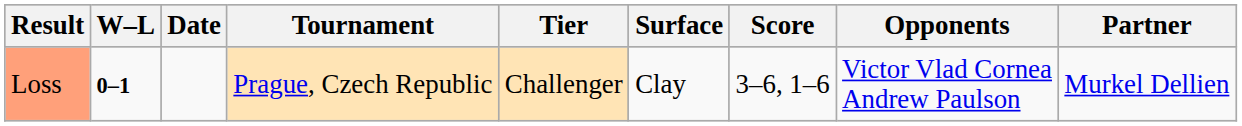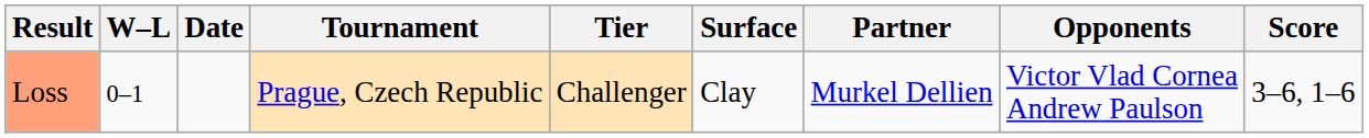 <table class="wikitable">
 <tr>
 <th>Result</th>
 <th class="unsortable">W–L</th>
 <th>Date</th>
 <th>Tournament</th>
 <th>Tier</th>
 <th>Surface</th>
+<th>Partner</th>
+<th>Opponents</th>
 <th class="unsortable">Score</th>
-<th>Opponents</th>
-<th>Partner</th>
 </tr>
 <tr>
 <td bgcolor=FFA07A>Loss</td>
-<td><strong><small>0–1</small></strong></td>
+<td><small>0–1</small></td>
 <td><a href='#'></a></td>
 <td style=background:moccasin;><a href='#'>Prague</a>, Czech Republic</td>
 <td style=background:moccasin;>Challenger</td>
 <td>Clay</td>
+<td> <a href='#'>Murkel Dellien</a></td>
+<td> <a href='#'>Victor Vlad Cornea</a><br> <a href='#'>Andrew Paulson</a></td>
 <td>3–6, 1–6</td>
-<td> <a href='#'>Victor Vlad Cornea</a><br> <a href='#'>Andrew Paulson</a></td>
-<td> <a href='#'>Murkel Dellien</a></td>
 </tr>
 </table>
